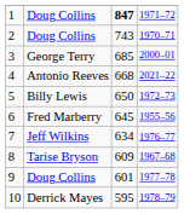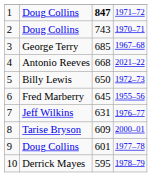 <table class="wikitable">
 <tr>
 </tr>
 <tr>
 <td>1</td>
 <td><a href='#'>Doug Collins</a></td>
 <td><strong>847</strong></td>
 <td style="font-size:80%;"><a href='#'>1971–72</a></td>
 </tr>
 <tr>
 <td>2</td>
 <td><a href='#'>Doug Collins</a></td>
 <td>743</td>
 <td style="font-size:80%;"><a href='#'>1970–71</a></td>
 </tr>
 <tr>
 <td>3</td>
 <td>George Terry</td>
 <td>685</td>
-<td style="font-size:80%;"><a href='#'>2000–01</a></td>
+<td style="font-size:80%;"><a href='#'>1967–68</a></td>
 </tr>
 <tr>
 <td>4</td>
 <td>Antonio Reeves</td>
 <td>668</td>
 <td style="font-size:80%;"><a href='#'>2021–22</a></td>
 </tr>
 <tr>
 <td>5</td>
 <td>Billy Lewis</td>
 <td>650</td>
 <td style="font-size:80%;"><a href='#'>1972–73</a></td>
 </tr>
 <tr>
 <td>6</td>
 <td>Fred Marberry</td>
 <td>645</td>
 <td style="font-size:80%;"><a href='#'>1955–56</a></td>
 </tr>
 <tr>
 <td>7</td>
 <td><a href='#'>Jeff Wilkins</a></td>
-<td>634</td>
+<td>631</td>
 <td style="font-size:80%;"><a href='#'>1976–77</a></td>
 </tr>
 <tr>
 <td>8</td>
 <td><a href='#'>Tarise Bryson</a></td>
 <td>609</td>
-<td style="font-size:80%;"><a href='#'>1967–68</a></td>
+<td style="font-size:80%;"><a href='#'>2000–01</a></td>
 </tr>
 <tr>
 <td>9</td>
 <td><a href='#'>Doug Collins</a></td>
 <td>601</td>
 <td style="font-size:80%;"><a href='#'>1977–78</a></td>
 </tr>
 <tr>
 <td>10</td>
 <td>Derrick Mayes</td>
 <td>595</td>
 <td style="font-size:80%;"><a href='#'>1978–79</a></td>
 </tr>
 </table>
